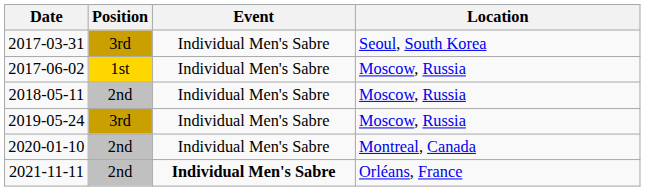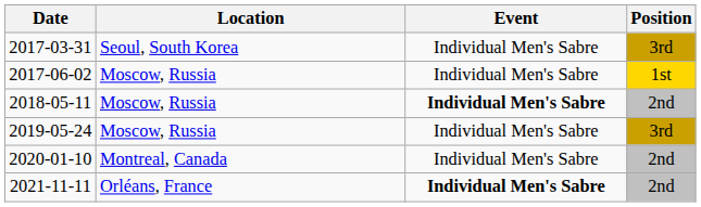 <table class="wikitable" style="text-align:center;">
 <tr>
 <th>Date</th>
+<th style="width:17em">Location</th>
+<th style="width:12em">Event</th>
 <th>Position</th>
-<th style="width:12em">Event</th>
-<th style="width:17em">Location</th>
 </tr>
 <tr>
 <td>2017-03-31</td>
+<td rowspan="1" align="left"> <a href='#'>Seoul</a>, <a href='#'>South Korea</a></td>
+<td>Individual Men's Sabre</td>
 <td bgcolor="caramel">3rd</td>
-<td>Individual Men's Sabre</td>
-<td rowspan="1" align="left"> <a href='#'>Seoul</a>, <a href='#'>South Korea</a></td>
 </tr>
 <tr>
 <td>2017-06-02</td>
+<td rowspan="1" align="left"> <a href='#'>Moscow</a>, <a href='#'>Russia</a></td>
+<td>Individual Men's Sabre</td>
 <td bgcolor="gold">1st</td>
-<td>Individual Men's Sabre</td>
-<td rowspan="1" align="left"> <a href='#'>Moscow</a>, <a href='#'>Russia</a></td>
 </tr>
 <tr>
 <td rowspan="1">2018-05-11</td>
+<td rowspan="1" align="left"> <a href='#'>Moscow</a>, <a href='#'>Russia</a></td>
+<td><strong>Individual Men's Sabre</strong></td>
 <td bgcolor="silver">2nd</td>
-<td>Individual Men's Sabre</td>
-<td rowspan="1" align="left"> <a href='#'>Moscow</a>, <a href='#'>Russia</a></td>
 </tr>
 <tr>
 <td>2019-05-24</td>
+<td rowspan="1" align="left"> <a href='#'>Moscow</a>, <a href='#'>Russia</a></td>
+<td>Individual Men's Sabre</td>
 <td bgcolor="caramel">3rd</td>
-<td>Individual Men's Sabre</td>
-<td rowspan="1" align="left"> <a href='#'>Moscow</a>, <a href='#'>Russia</a></td>
 </tr>
 <tr>
 <td>2020-01-10</td>
+<td rowspan="1" align="left"> <a href='#'>Montreal</a>, <a href='#'>Canada</a></td>
+<td>Individual Men's Sabre</td>
 <td bgcolor="silver">2nd</td>
-<td>Individual Men's Sabre</td>
-<td rowspan="1" align="left"> <a href='#'>Montreal</a>, <a href='#'>Canada</a></td>
 </tr>
 <tr>
 <td>2021-11-11</td>
+<td rowspan="1" align="left"> <a href='#'>Orléans</a>, <a href='#'>France</a></td>
+<td><strong>Individual Men's Sabre</strong></td>
 <td bgcolor="silver">2nd</td>
-<td><strong>Individual Men's Sabre</strong></td>
-<td rowspan="1" align="left"> <a href='#'>Orléans</a>, <a href='#'>France</a></td>
 </tr>
 </table>
